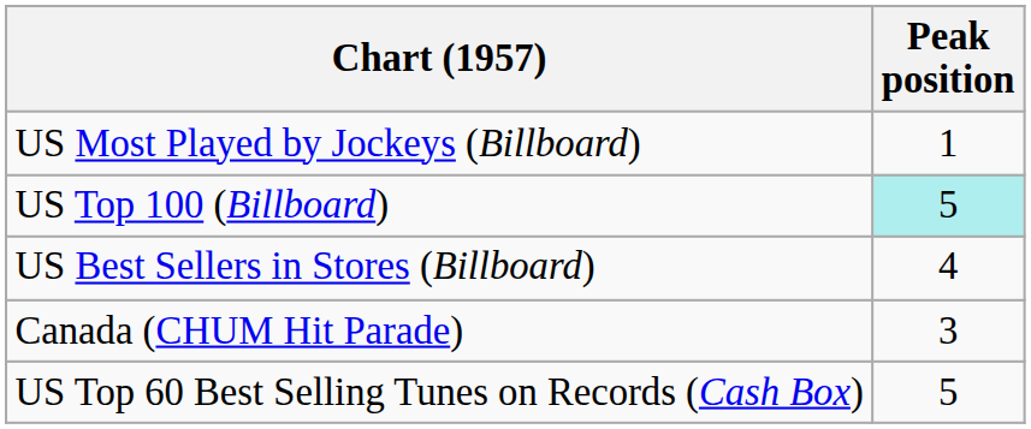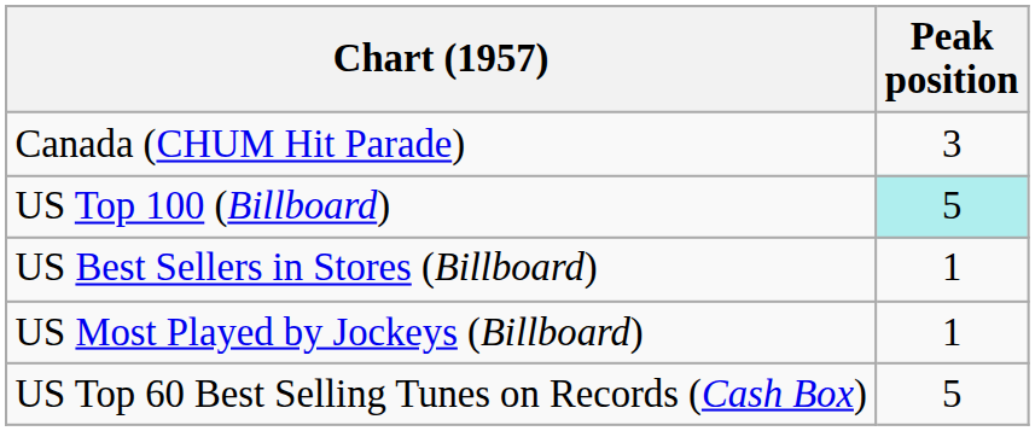 <table class="wikitable sortable">
 <tr>
 <th align="left">Chart (1957)</th>
 <th style="text-align:center;">Peak<br>position</th>
 </tr>
 <tr>
-<td align="left">US <a href='#'>Most Played by Jockeys</a> (<em>Billboard</em>)</td>
-<td style="text-align:center;">1</td>
+<td align="left">Canada (<a href='#'>CHUM Hit Parade</a>)</td>
+<td style="text-align:center;">3</td>
 </tr>
 <tr>
 <td align="left">US <a href='#'>Top 100</a> (<em><a href='#'>Billboard</a></em>)</td>
 <td style="background: paleturquoise; text-align:center;">5</td>
 </tr>
 <tr>
 <td align="left">US <a href='#'>Best Sellers in Stores</a> (<em>Billboard</em>)</td>
-<td style="text-align:center;">4</td>
+<td style="text-align:center;">1</td>
 </tr>
 <tr>
-<td align="left">Canada (<a href='#'>CHUM Hit Parade</a>)</td>
-<td style="text-align:center;">3</td>
+<td align="left">US <a href='#'>Most Played by Jockeys</a> (<em>Billboard</em>)</td>
+<td style="text-align:center;">1</td>
 </tr>
 <tr>
 <td align="left">US Top 60 Best Selling Tunes on Records (<em><a href='#'>Cash Box</a></em>)</td>
 <td style="text-align:center;">5</td>
 </tr>
 </table>
